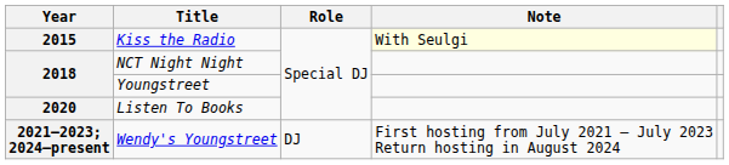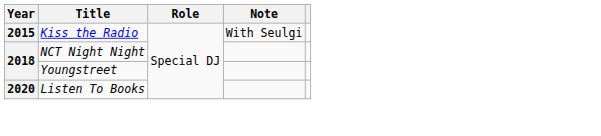 <table class="wikitable plainrowheaders sortable nowrap">
 <tr>
 <th scope="col">Year</th>
 <th scope="col">Title</th>
 <th scope="col">Role</th>
 <th scope="col">Note</th>
 <th scope="col" class="unsortable"></th>
 </tr>
 <tr>
 <th scope="row">2015</th>
 <td><em><a href='#'>Kiss the Radio</a></em></td>
 <td rowspan="4">Special DJ</td>
-<td style="background: lightyellow;">With Seulgi</td>
+<td>With Seulgi</td>
 <td style="text-align:center"></td>
 </tr>
 <tr>
 <th scope="row" rowspan="2">2018</th>
 <td><em>NCT Night Night</em></td>
 <td></td>
 <td style="text-align:center"></td>
 </tr>
 <tr>
 <td><em>Youngstreet</em></td>
 <td></td>
 <td style="text-align:center"></td>
 </tr>
 <tr>
 <th scope="row">2020</th>
 <td><em>Listen To Books</em></td>
 <td></td>
 <td style="text-align:center"></td>
 </tr>
-<tr>
-<th scope="row">2021–2023;<br>2024–present</th>
-<td><a href='#'><em>Wendy's Youngstreet</em></a></td>
-<td>DJ</td>
-<td>First hosting from July 2021 – July 2023<br>Return hosting in August 2024</td>
-<td style="text-align:center"></td>
-</tr>
 </table>
